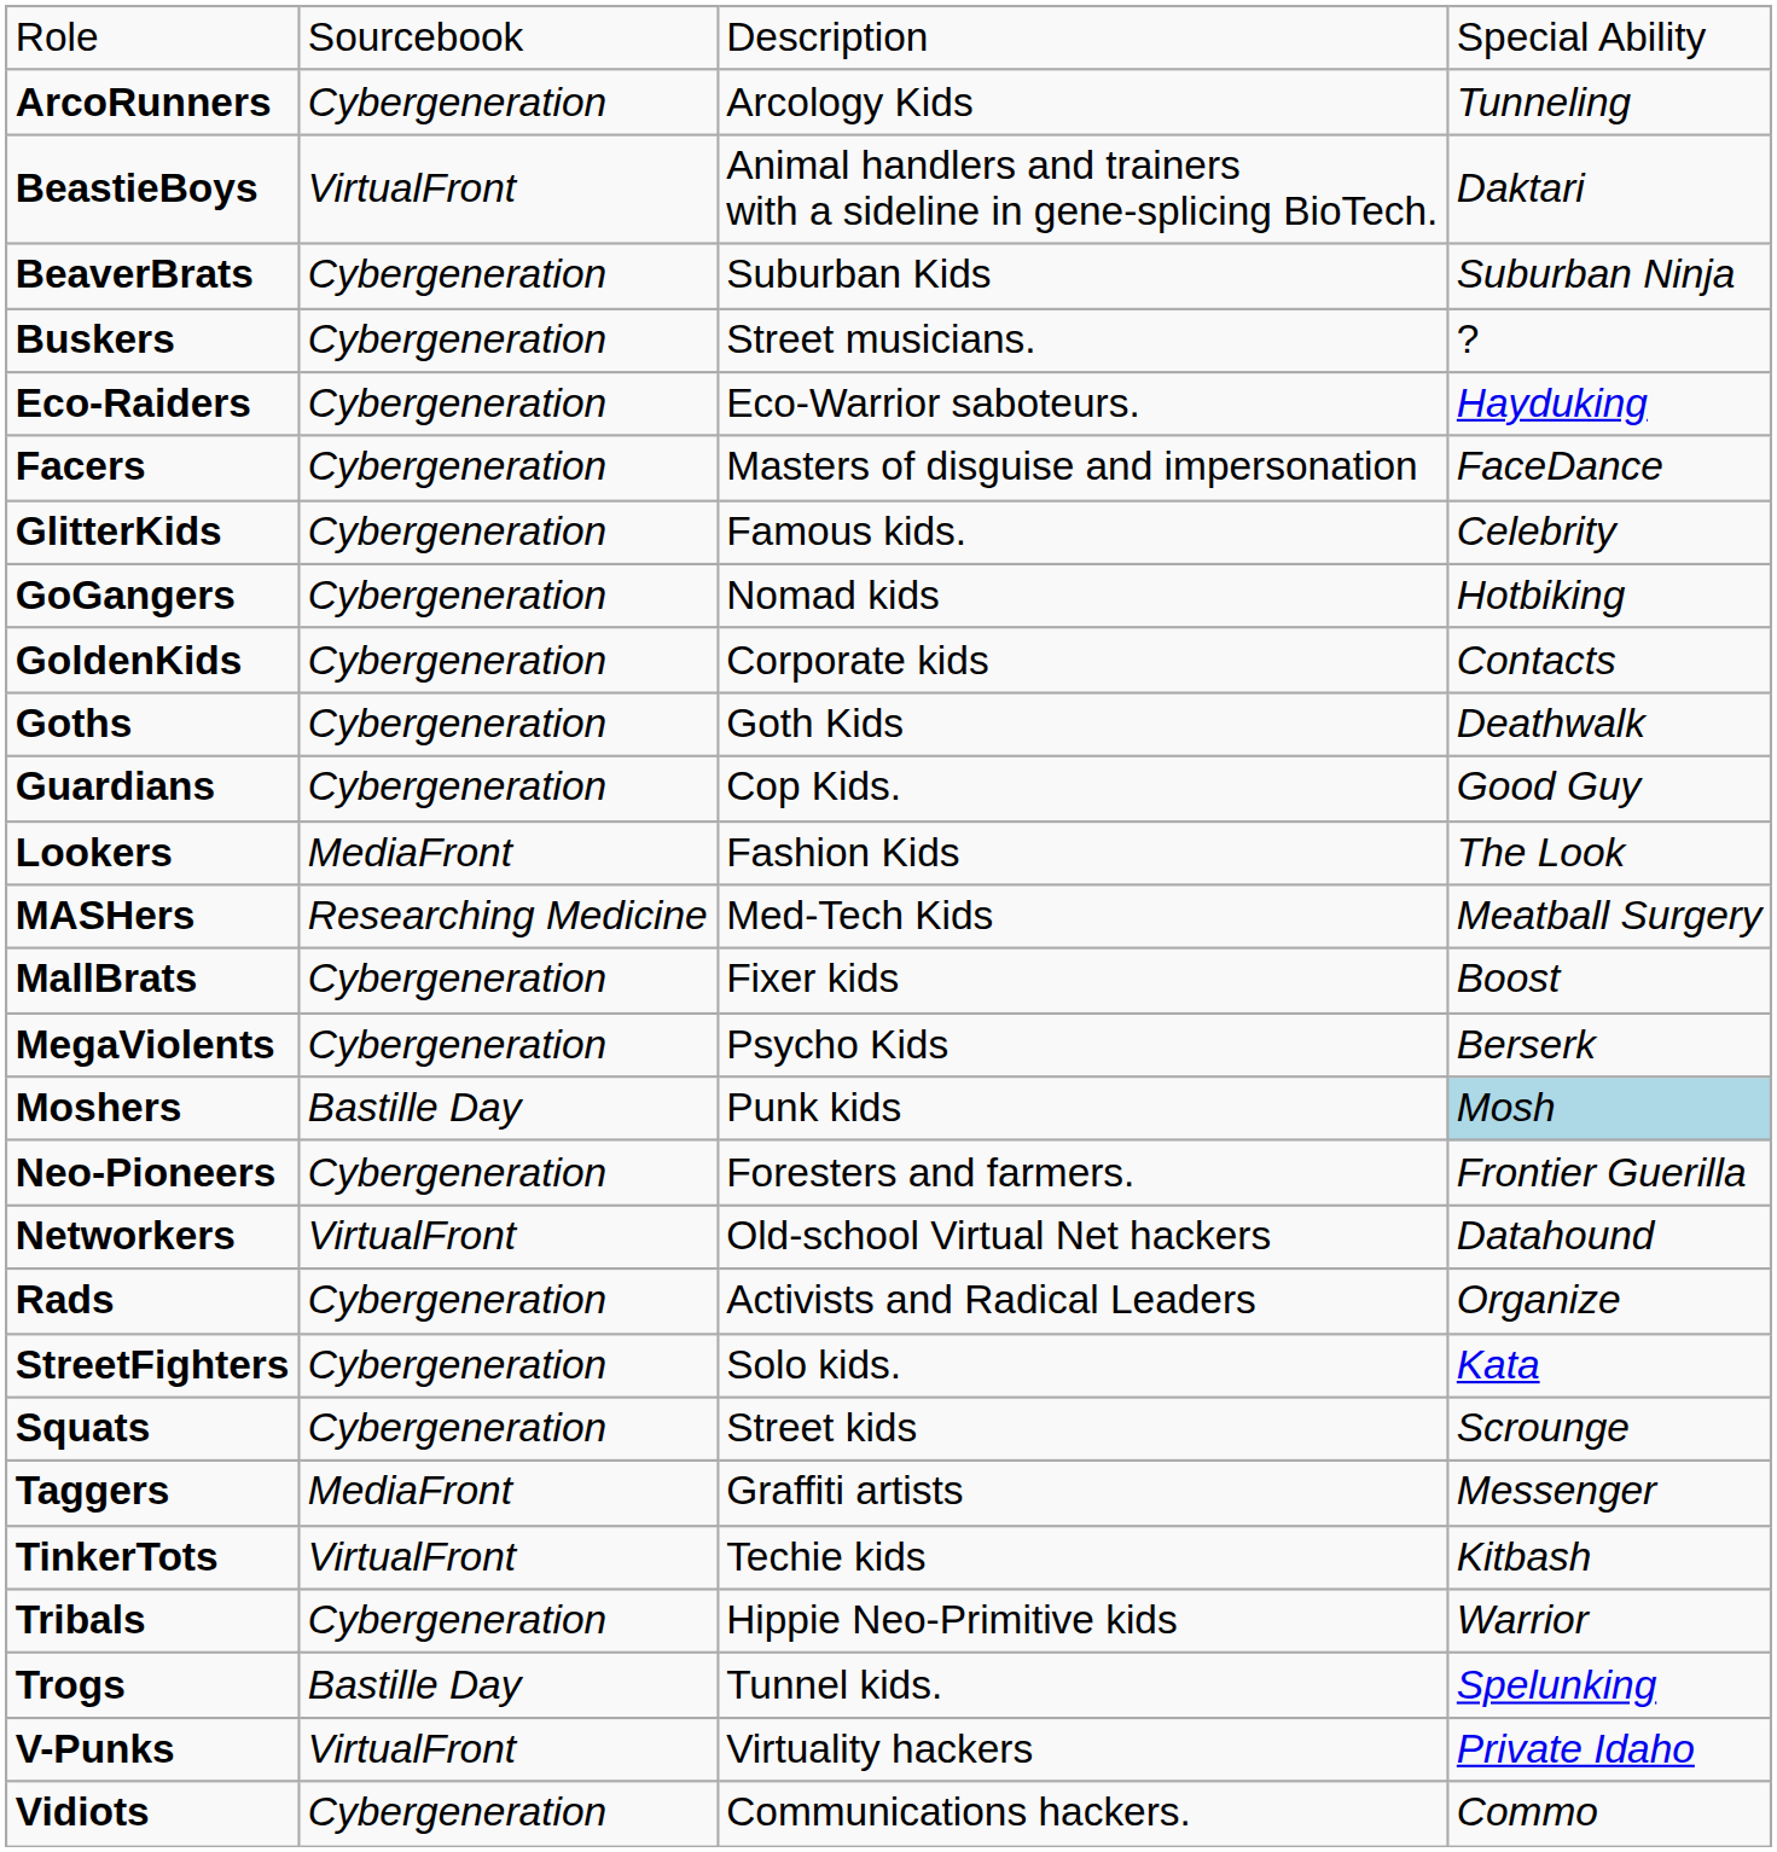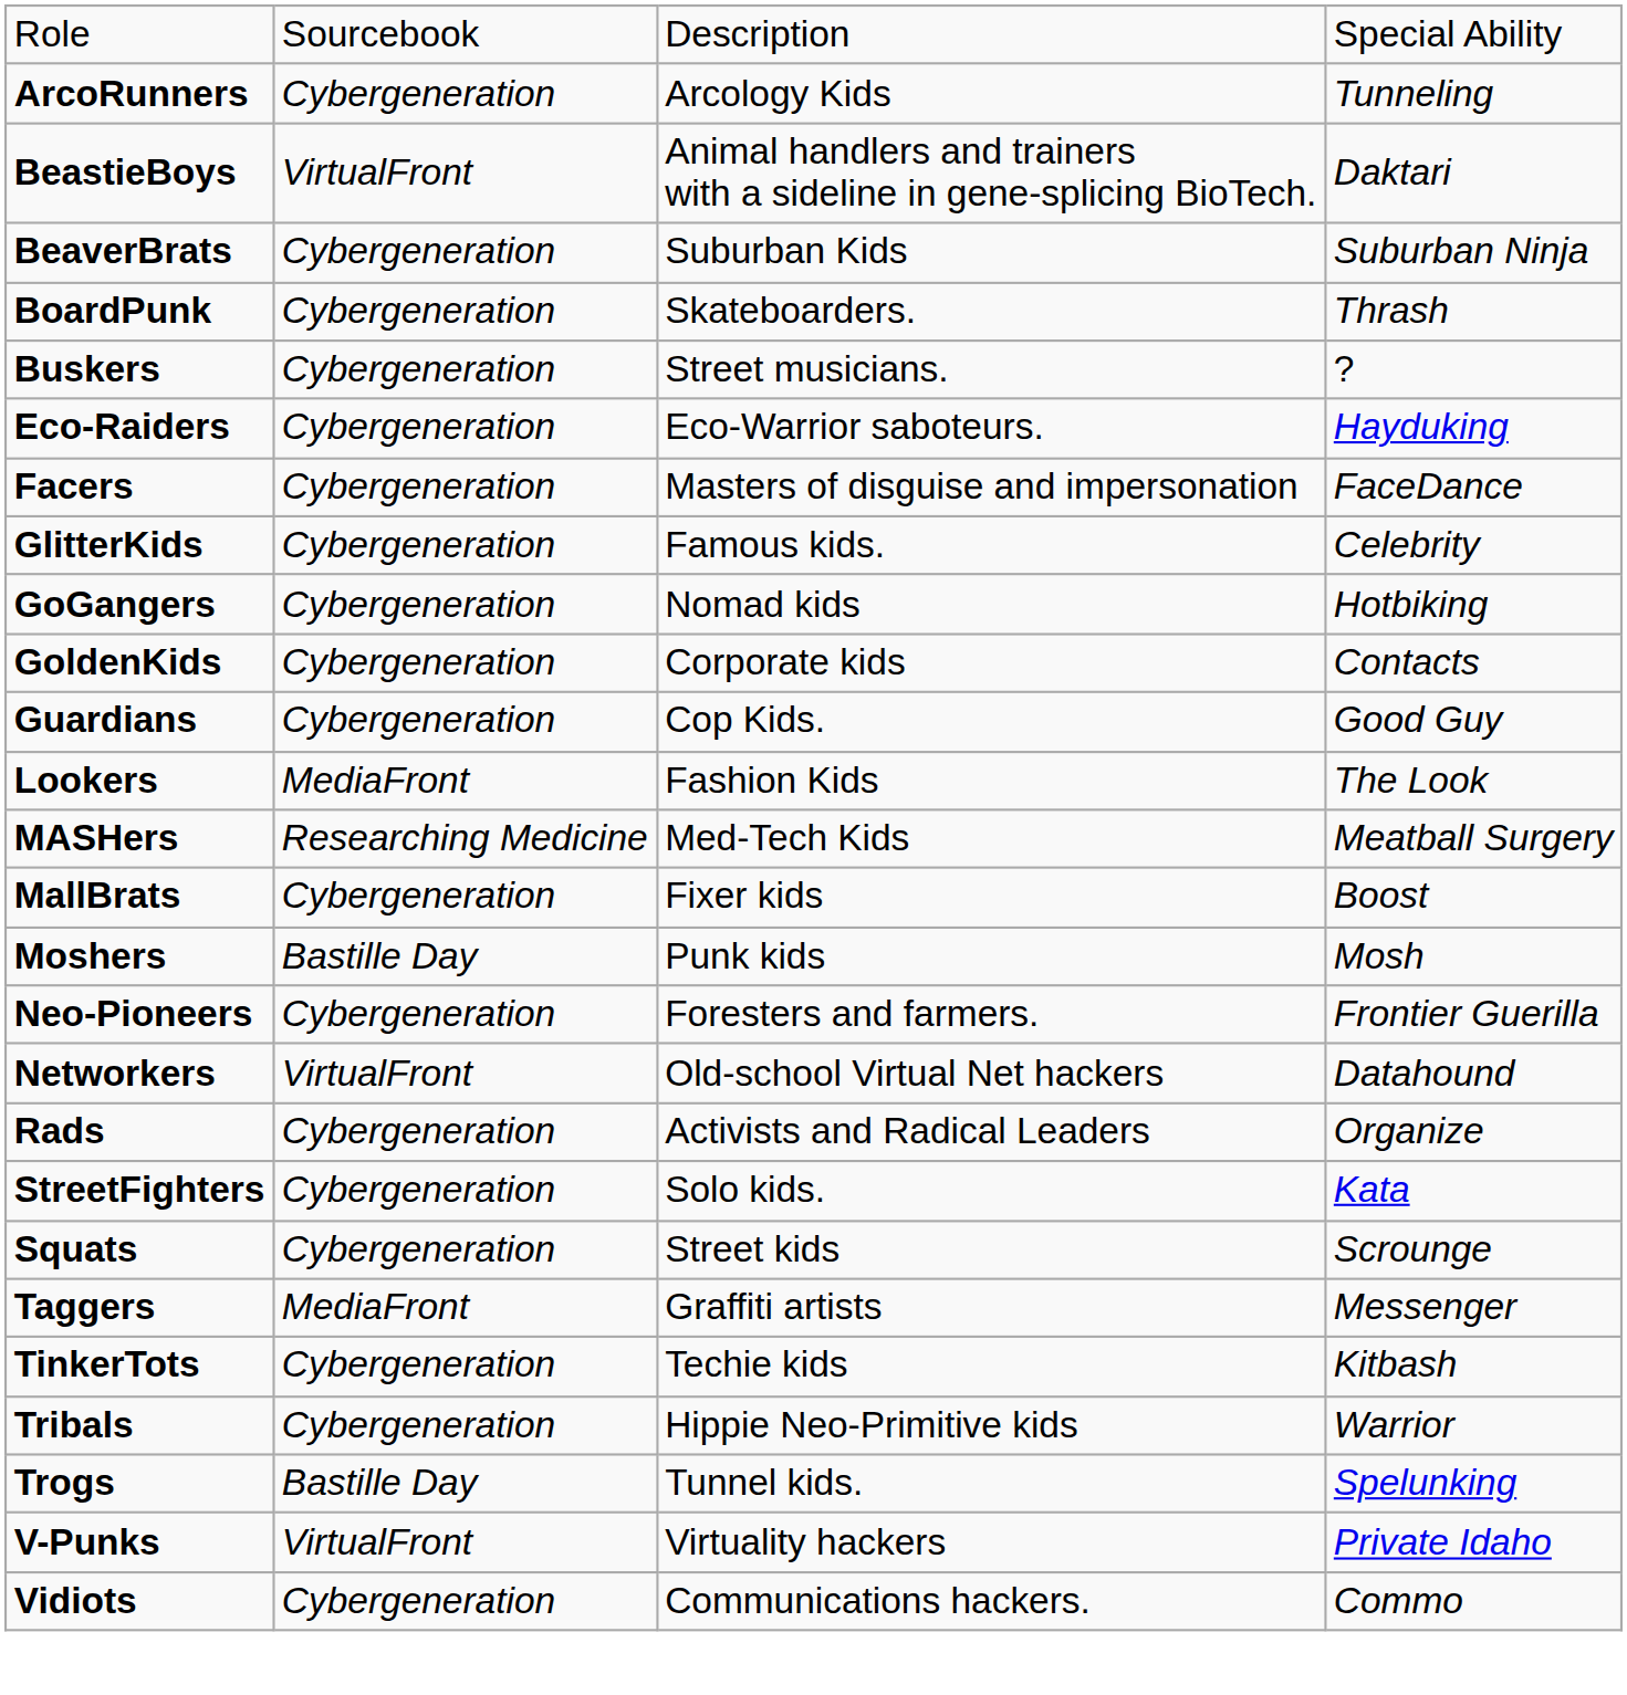 <table class="wikitable">
 <tr>
 <td>Role</td>
 <td>Sourcebook</td>
 <td>Description</td>
 <td>Special Ability</td>
 </tr>
 <tr>
 <td><strong>ArcoRunners</strong></td>
 <td><em>Cybergeneration</em></td>
 <td>Arcology Kids</td>
 <td><em>Tunneling</em></td>
 </tr>
 <tr>
 <td><strong>BeastieBoys</strong></td>
 <td><em>VirtualFront</em></td>
 <td>Animal handlers and trainers<br>with a sideline in gene-splicing BioTech.<br></td>
 <td><em>Daktari</em></td>
 </tr>
 <tr>
 <td><strong>BeaverBrats</strong></td>
 <td><em>Cybergeneration</em></td>
 <td>Suburban Kids</td>
 <td><em>Suburban Ninja</em></td>
+</tr>
+<tr>
+<td><strong>BoardPunk</strong></td>
+<td><em>Cybergeneration</em></td>
+<td>Skateboarders.</td>
+<td><em>Thrash</em></td>
 </tr>
 <tr>
 <td><strong>Buskers</strong></td>
 <td><em>Cybergeneration</em></td>
 <td>Street musicians.</td>
 <td>?</td>
 </tr>
 <tr>
 <td><strong>Eco-Raiders</strong></td>
 <td><em>Cybergeneration</em></td>
 <td>Eco-Warrior saboteurs.</td>
 <td><em><a href='#'>Hayduking</a></em></td>
 </tr>
 <tr>
 <td><strong>Facers</strong></td>
 <td><em>Cybergeneration</em></td>
 <td>Masters of disguise and impersonation</td>
 <td><em>FaceDance</em></td>
 </tr>
 <tr>
 <td><strong>GlitterKids</strong></td>
 <td><em>Cybergeneration</em></td>
 <td>Famous kids.</td>
 <td><em>Celebrity</em></td>
 </tr>
 <tr>
 <td><strong>GoGangers</strong></td>
 <td><em>Cybergeneration</em></td>
 <td>Nomad kids</td>
 <td><em>Hotbiking</em></td>
 </tr>
 <tr>
 <td><strong>GoldenKids</strong></td>
 <td><em>Cybergeneration</em></td>
 <td>Corporate kids</td>
 <td><em>Contacts</em></td>
 </tr>
 <tr>
-<td><strong>Goths</strong></td>
-<td><em>Cybergeneration</em></td>
-<td>Goth Kids</td>
-<td><em>Deathwalk</em></td>
-</tr>
-<tr>
 <td><strong>Guardians</strong></td>
 <td><em>Cybergeneration</em></td>
 <td>Cop Kids.</td>
 <td><em>Good Guy</em></td>
 </tr>
 <tr>
 <td><strong>Lookers</strong></td>
 <td><em>MediaFront</em></td>
 <td>Fashion Kids</td>
 <td><em>The Look</em></td>
 </tr>
 <tr>
 <td><strong>MASHers</strong></td>
 <td><em>Researching Medicine</em></td>
 <td>Med-Tech Kids</td>
 <td><em>Meatball Surgery</em></td>
 </tr>
 <tr>
 <td><strong>MallBrats</strong></td>
 <td><em>Cybergeneration</em></td>
 <td>Fixer kids</td>
 <td><em>Boost</em></td>
 </tr>
 <tr>
-<td><strong>MegaViolents</strong></td>
-<td><em>Cybergeneration</em></td>
-<td>Psycho Kids</td>
-<td><em>Berserk</em></td>
-</tr>
-<tr>
 <td><strong>Moshers</strong></td>
 <td><em>Bastille Day</em></td>
 <td>Punk kids</td>
-<td style="background: lightblue;"><em>Mosh</em></td>
+<td><em>Mosh</em></td>
 </tr>
 <tr>
 <td><strong>Neo-Pioneers</strong></td>
 <td><em>Cybergeneration</em></td>
 <td>Foresters and farmers.</td>
 <td><em>Frontier Guerilla</em></td>
 </tr>
 <tr>
 <td><strong>Networkers</strong></td>
 <td><em>VirtualFront</em></td>
 <td>Old-school Virtual Net hackers</td>
 <td><em>Datahound</em></td>
 </tr>
 <tr>
 <td><strong>Rads</strong></td>
 <td><em>Cybergeneration</em></td>
 <td>Activists and Radical Leaders</td>
 <td><em>Organize</em></td>
 </tr>
 <tr>
 <td><strong>StreetFighters</strong></td>
 <td><em>Cybergeneration</em></td>
 <td>Solo kids.</td>
 <td><em><a href='#'>Kata</a></em></td>
 </tr>
 <tr>
 <td><strong>Squats</strong></td>
 <td><em>Cybergeneration</em></td>
 <td>Street kids</td>
 <td><em>Scrounge</em></td>
 </tr>
 <tr>
 <td><strong>Taggers</strong></td>
 <td><em>MediaFront</em></td>
 <td>Graffiti artists</td>
 <td><em>Messenger</em></td>
 </tr>
 <tr>
 <td><strong>TinkerTots</strong></td>
-<td><em>VirtualFront</em></td>
+<td><em>Cybergeneration</em></td>
 <td>Techie kids</td>
 <td><em>Kitbash</em></td>
 </tr>
 <tr>
 <td><strong>Tribals</strong></td>
 <td><em>Cybergeneration</em></td>
 <td>Hippie Neo-Primitive kids</td>
 <td><em>Warrior</em></td>
 </tr>
 <tr>
 <td><strong>Trogs</strong></td>
 <td><em>Bastille Day</em></td>
 <td>Tunnel kids.</td>
 <td><em><a href='#'>Spelunking</a></em></td>
 </tr>
 <tr>
 <td><strong>V-Punks</strong></td>
 <td><em>VirtualFront</em></td>
 <td>Virtuality hackers</td>
 <td><a href='#'><em>Private Idaho</em></a></td>
 </tr>
 <tr>
 <td><strong>Vidiots</strong></td>
 <td><em>Cybergeneration</em></td>
 <td>Communications hackers.</td>
 <td><em>Commo</em></td>
 </tr>
 </table>
